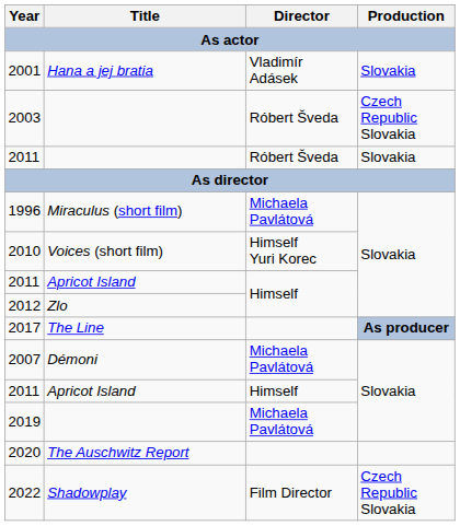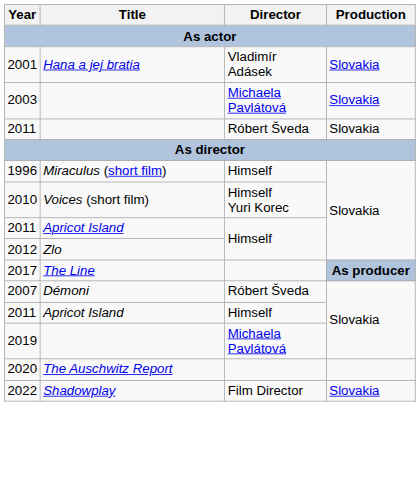 <table class="wikitable">
 <tr>
 <th width="1">Year</th>
 <th width="215">Title</th>
 <th width="115">Director</th>
 <th width="100">Production</th>
 </tr>
 <tr>
 <th colspan="4" style="background:#B0C4DE;">As actor</th>
 </tr>
 <tr>
 <td>2001</td>
 <td><em><a href='#'>Hana a jej bratia</a></em></td>
 <td>Vladimír Adásek</td>
 <td><a href='#'>Slovakia</a></td>
 </tr>
 <tr>
 <td>2003</td>
 <td><em></em></td>
-<td>Róbert Šveda</td>
-<td><a href='#'>Czech Republic</a> <br>Slovakia</td>
+<td><a href='#'>Michaela Pavlátová</a></td>
+<td><a href='#'>Slovakia</a></td>
 </tr>
 <tr>
 <td>2011</td>
 <td><em></em></td>
 <td>Róbert Šveda</td>
 <td>Slovakia</td>
 </tr>
 <tr>
 <th colspan="4" style="background:#B0C4DE;">As director</th>
 </tr>
 <tr>
 <td>1996</td>
 <td><em>Miraculus</em> (<a href='#'>short film</a>)</td>
-<td><a href='#'>Michaela Pavlátová</a></td>
+<td>Himself</td>
 <td rowspan="4">Slovakia</td>
 </tr>
 <tr>
 <td>2010</td>
 <td><em>Voices</em> (short film)</td>
 <td>Himself <br>Yuri Korec</td>
 </tr>
 <tr>
 <td>2011</td>
 <td><em><a href='#'>Apricot Island</a></em></td>
 <td rowspan="2">Himself</td>
 </tr>
 <tr>
 <td>2012</td>
 <td><em>Zlo</em></td>
 </tr>
 <tr>
 <td>2017</td>
 <td><em><a href='#'>The Line</a></em></td>
 <td></td>
 <th colspan="4" style="background:#B0C4DE;">As producer</th>
 </tr>
 <tr>
 <td>2007</td>
 <td><em>Démoni</em></td>
-<td><a href='#'>Michaela Pavlátová</a></td>
+<td>Róbert Šveda</td>
 <td rowspan="3">Slovakia</td>
 </tr>
 <tr>
 <td>2011</td>
 <td><em>Apricot Island</em></td>
 <td>Himself</td>
 </tr>
 <tr>
 <td>2019</td>
 <td><em></em></td>
 <td><a href='#'>Michaela Pavlátová</a></td>
 </tr>
 <tr>
 <td>2020</td>
 <td><em><a href='#'>The Auschwitz Report</a></em></td>
 <td></td>
 <td></td>
 </tr>
 <tr>
 <td>2022</td>
 <td><em><a href='#'>Shadowplay</a></em></td>
 <td>Film Director</td>
-<td><a href='#'>Czech Republic</a> <br>Slovakia</td>
+<td><a href='#'>Slovakia</a></td>
 </tr>
 </table>
